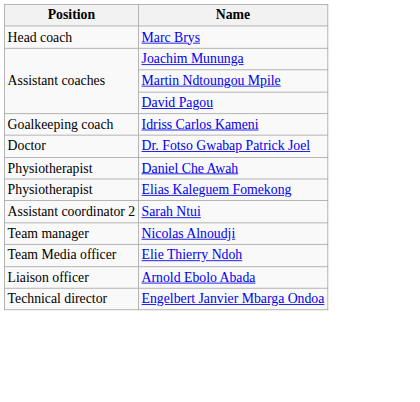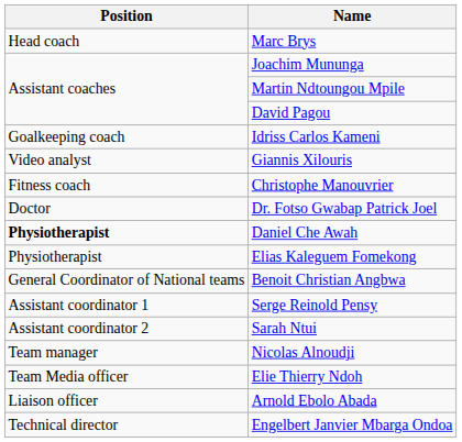 <table class="wikitable">
 <tr>
 <th>Position</th>
 <th>Name</th>
 </tr>
 <tr>
 <td>Head coach</td>
 <td> <a href='#'>Marc Brys</a></td>
 </tr>
 <tr>
 <td rowspan=3>Assistant coaches</td>
 <td> <a href='#'>Joachim Mununga</a></td>
 </tr>
 <tr>
 <td> <a href='#'>Martin Ndtoungou Mpile</a></td>
 </tr>
 <tr>
 <td> <a href='#'>David Pagou</a></td>
 </tr>
 <tr>
 <td>Goalkeeping coach</td>
 <td> <a href='#'>Idriss Carlos Kameni</a></td>
 </tr>
 <tr>
+<td>Video analyst</td>
+<td> <a href='#'>Giannis Xilouris</a></td>
+</tr>
+<tr>
+<td>Fitness coach</td>
+<td> <a href='#'>Christophe Manouvrier</a></td>
+</tr>
+<tr>
 <td>Doctor</td>
 <td> <a href='#'>Dr. Fotso Gwabap Patrick Joel</a></td>
 </tr>
 <tr>
-<td>Physiotherapist</td>
+<td><strong>Physiotherapist</strong></td>
 <td> <a href='#'>Daniel Che Awah</a></td>
 </tr>
 <tr>
 <td>Physiotherapist</td>
 <td> <a href='#'>Elias Kaleguem Fomekong</a></td>
+</tr>
+<tr>
+<td>General Coordinator of National teams</td>
+<td> <a href='#'>Benoit Christian Angbwa</a></td>
+</tr>
+<tr>
+<td>Assistant coordinator 1</td>
+<td> <a href='#'>Serge Reinold Pensy</a></td>
 </tr>
 <tr>
 <td>Assistant coordinator 2</td>
 <td> <a href='#'>Sarah Ntui</a></td>
 </tr>
 <tr>
 <td>Team manager</td>
 <td> <a href='#'>Nicolas Alnoudji</a></td>
 </tr>
 <tr>
 <td>Team Media officer</td>
 <td> <a href='#'>Elie Thierry Ndoh</a></td>
 </tr>
 <tr>
 <td>Liaison officer</td>
 <td> <a href='#'>Arnold Ebolo Abada</a></td>
 </tr>
 <tr>
 <td>Technical director</td>
 <td> <a href='#'>Engelbert Janvier Mbarga Ondoa</a></td>
 </tr>
 </table>
